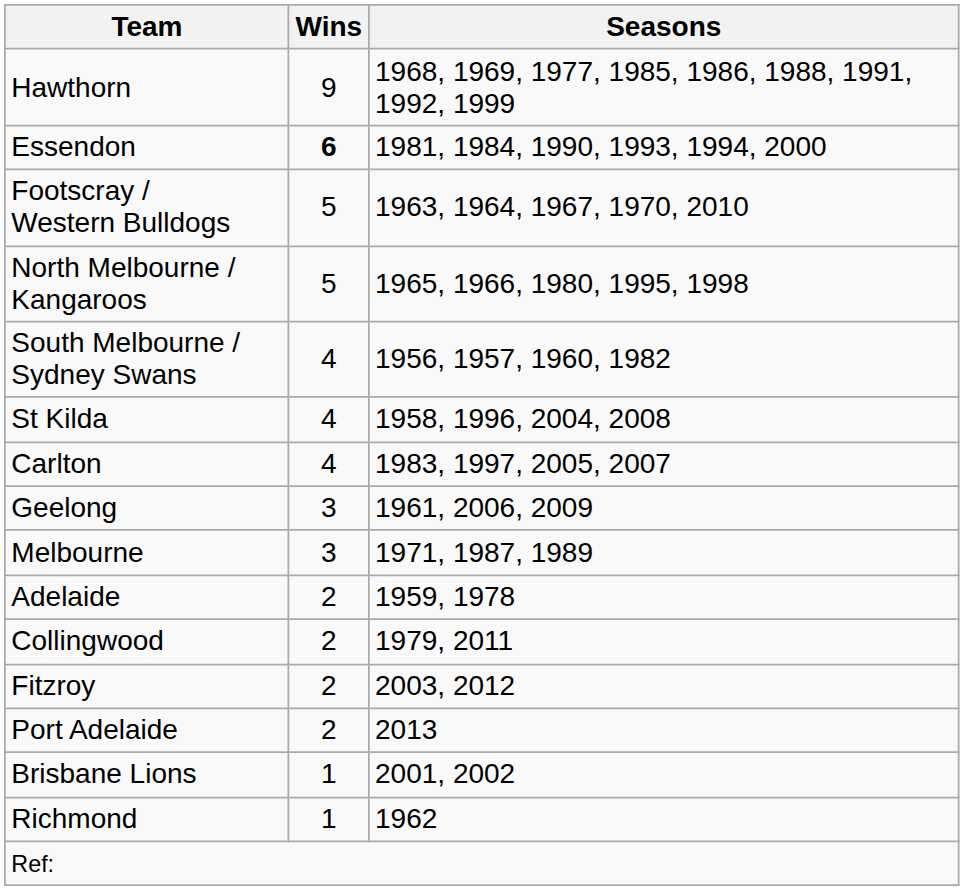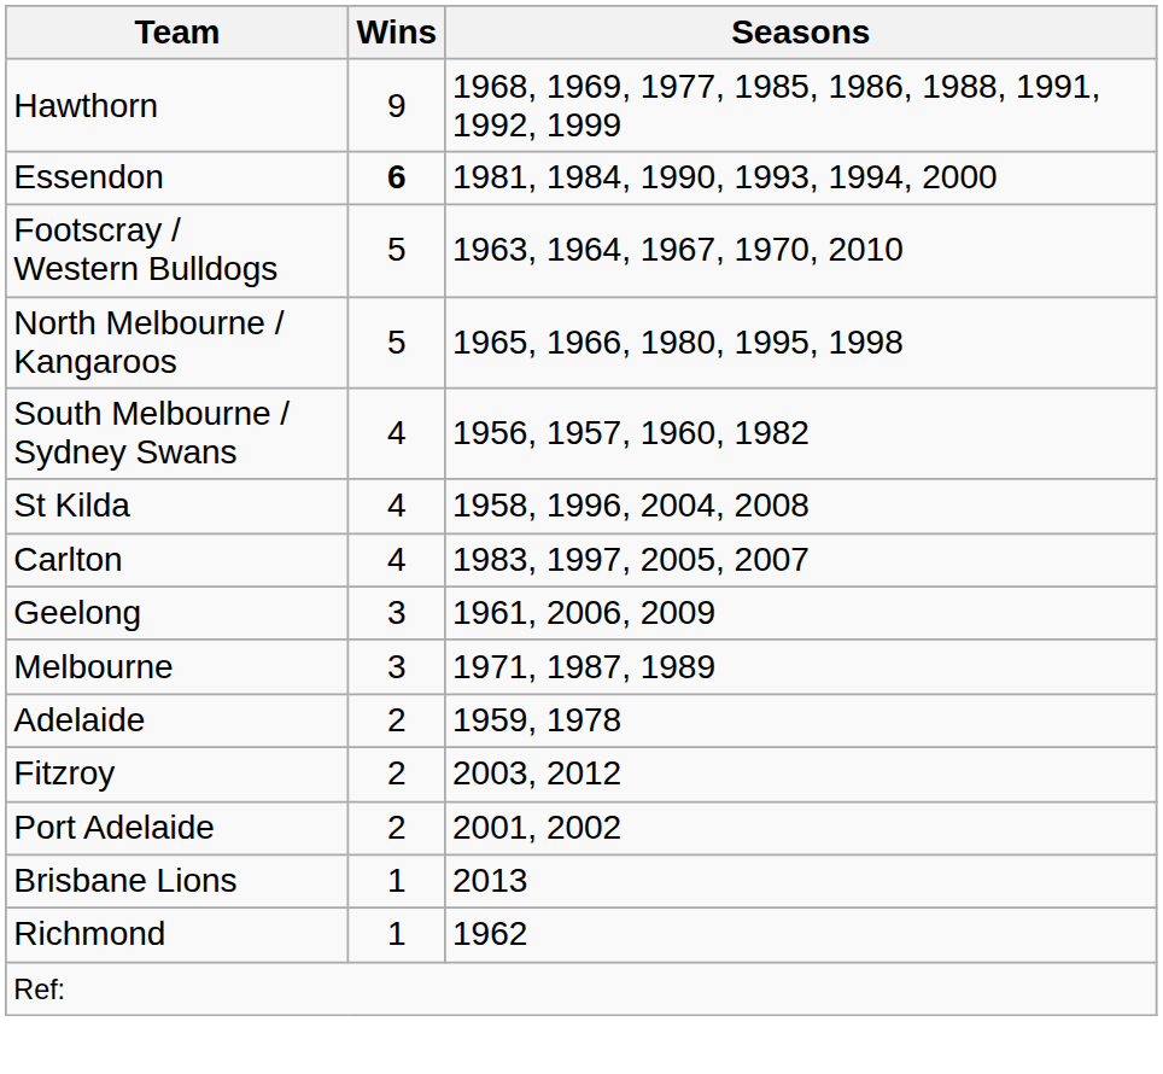 <table class="wikitable">
 <tr>
 <th style="width:155px;">Team</th>
 <th width="25">Wins</th>
 <th style="width:330px;">Seasons</th>
 </tr>
 <tr>
 <td>Hawthorn</td>
 <td style="text-align:center;">9</td>
 <td>1968, 1969, 1977, 1985, 1986, 1988, 1991, 1992, 1999</td>
 </tr>
 <tr>
 <td>Essendon</td>
 <td style="text-align:center;"><strong>6</strong></td>
 <td>1981, 1984, 1990, 1993, 1994, 2000</td>
 </tr>
 <tr>
 <td>Footscray / <br>Western Bulldogs</td>
 <td style="text-align:center;">5</td>
 <td>1963, 1964, 1967, 1970, 2010</td>
 </tr>
 <tr>
 <td>North Melbourne / <br>Kangaroos</td>
 <td style="text-align:center;">5</td>
 <td>1965, 1966, 1980, 1995, 1998</td>
 </tr>
 <tr>
 <td>South Melbourne / <br>Sydney Swans</td>
 <td style="text-align:center;">4</td>
 <td>1956, 1957, 1960, 1982</td>
 </tr>
 <tr>
 <td>St Kilda</td>
 <td style="text-align:center;">4</td>
 <td>1958, 1996, 2004, 2008</td>
 </tr>
 <tr>
 <td>Carlton</td>
 <td style="text-align:center;">4</td>
 <td>1983, 1997, 2005, 2007</td>
 </tr>
 <tr>
 <td>Geelong</td>
 <td style="text-align:center;">3</td>
 <td>1961, 2006, 2009</td>
 </tr>
 <tr>
 <td>Melbourne</td>
 <td style="text-align:center;">3</td>
 <td>1971, 1987, 1989</td>
 </tr>
 <tr>
 <td>Adelaide</td>
 <td style="text-align:center;">2</td>
 <td>1959, 1978</td>
 </tr>
 <tr>
-<td>Collingwood</td>
-<td style="text-align:center;">2</td>
-<td>1979, 2011</td>
-</tr>
-<tr>
 <td>Fitzroy</td>
 <td style="text-align:center;">2</td>
 <td>2003, 2012</td>
 </tr>
 <tr>
 <td>Port Adelaide</td>
 <td style="text-align:center;">2</td>
-<td>2013</td>
+<td>2001, 2002</td>
 </tr>
 <tr>
 <td>Brisbane Lions</td>
 <td style="text-align:center;">1</td>
-<td>2001, 2002</td>
+<td>2013</td>
 </tr>
 <tr>
 <td>Richmond</td>
 <td style="text-align:center;">1</td>
 <td>1962</td>
 </tr>
 <tr>
 <td colspan=3><small>Ref: </small></td>
 </tr>
 </table>
